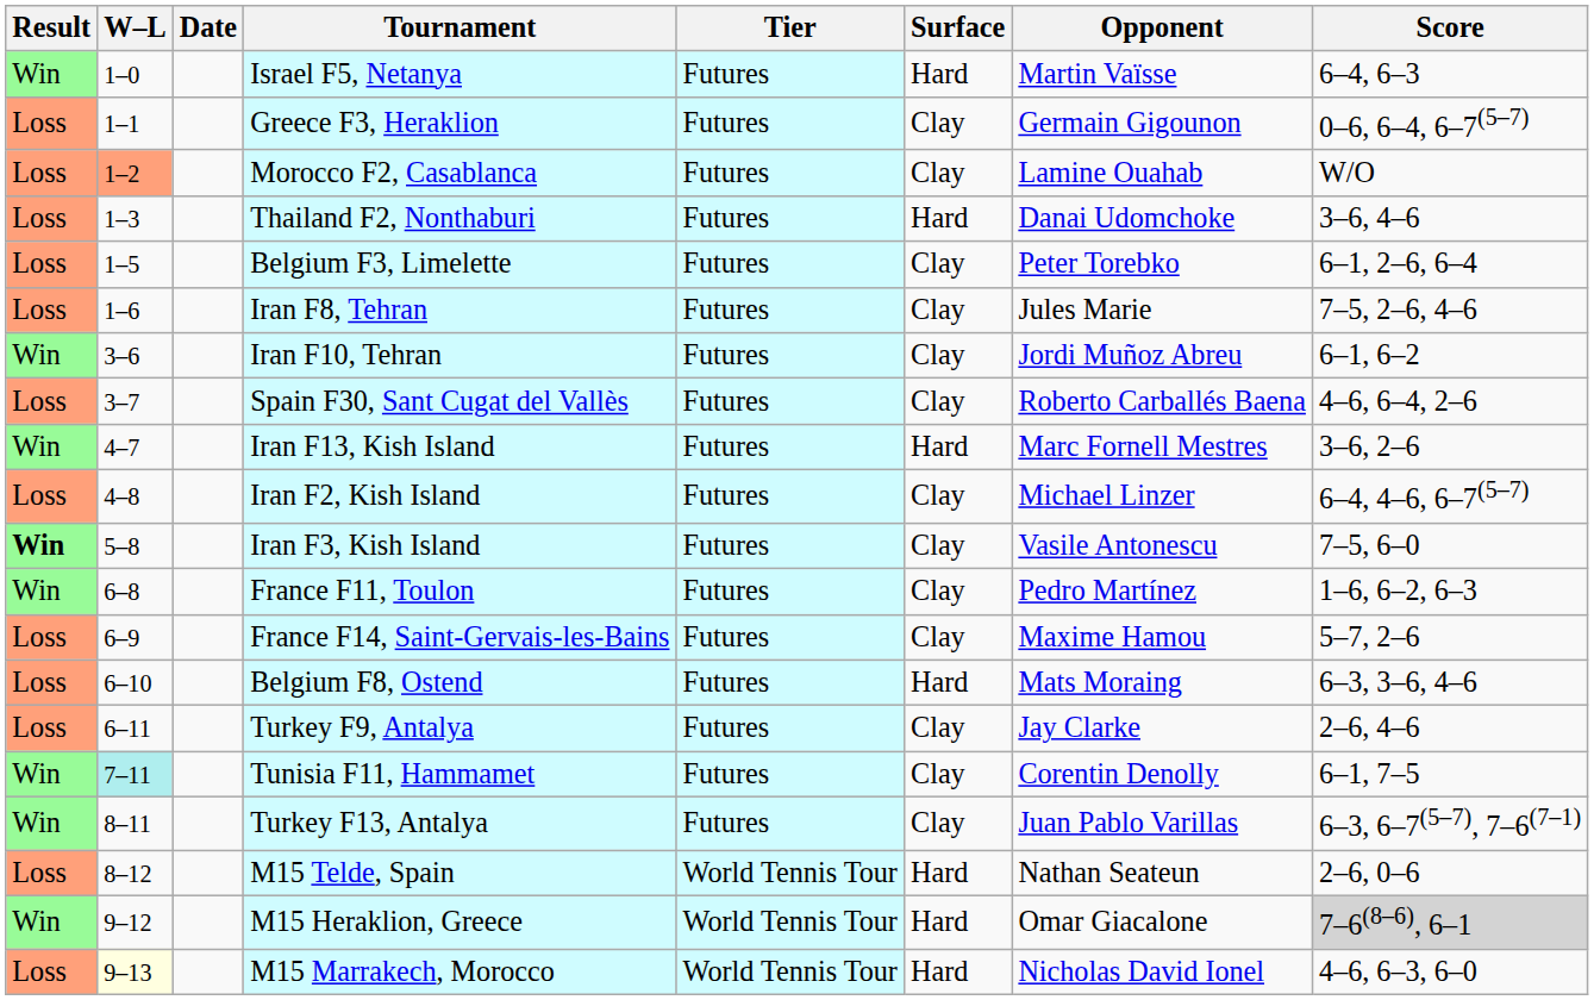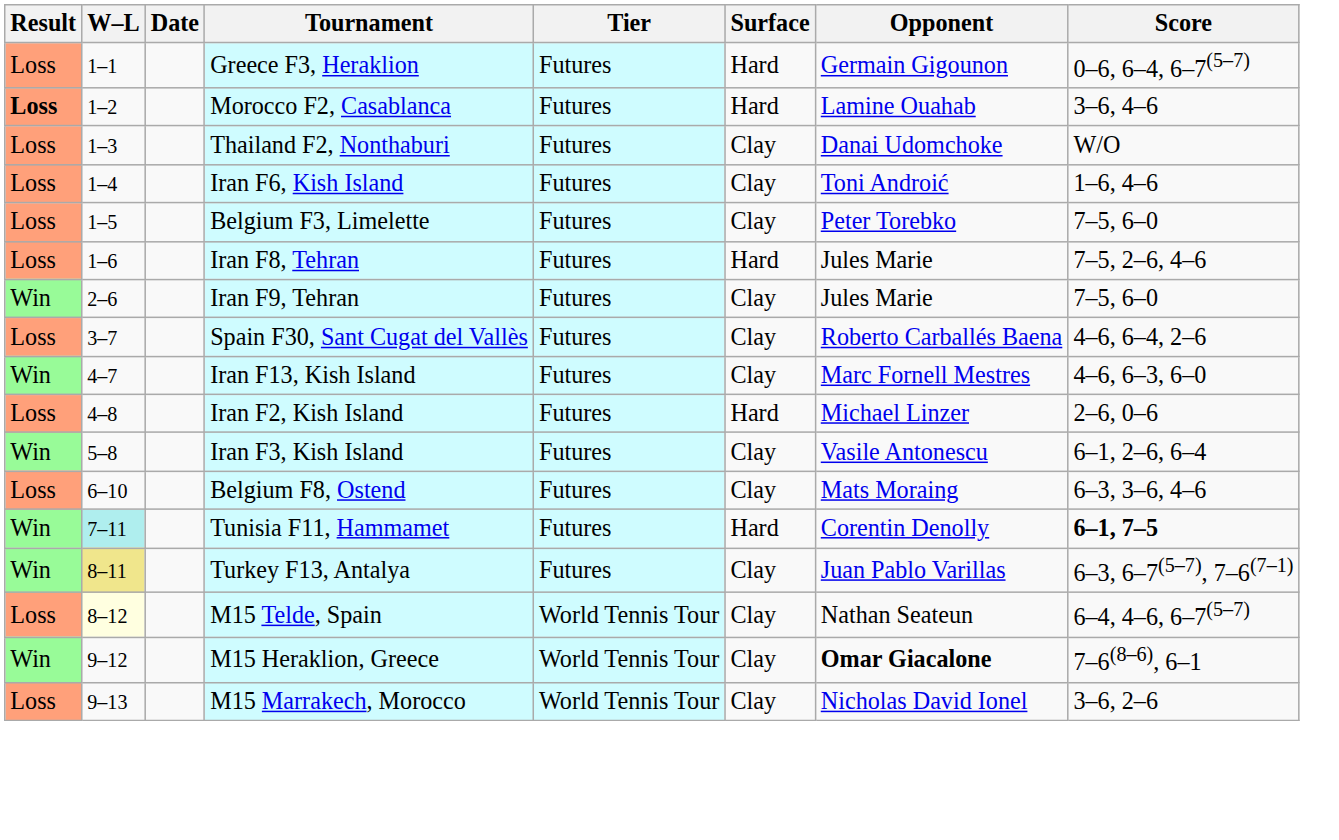 <table class="sortable wikitable">
 <tr>
 <th>Result</th>
 <th class="unsortable">W–L</th>
 <th>Date</th>
 <th>Tournament</th>
 <th>Tier</th>
 <th>Surface</th>
 <th>Opponent</th>
 <th class="unsortable">Score</th>
 </tr>
 <tr>
-<td bgcolor=98FB98>Win</td>
-<td><small>1–0</small></td>
-<td></td>
-<td style="background:#cffcff;">Israel F5, <a href='#'>Netanya</a></td>
-<td style="background:#cffcff;">Futures</td>
-<td>Hard</td>
-<td> <a href='#'>Martin Vaïsse</a></td>
-<td>6–4, 6–3</td>
-</tr>
-<tr>
 <td bgcolor=FFA07A>Loss</td>
 <td><small>1–1</small></td>
 <td></td>
 <td style="background:#cffcff;">Greece F3, <a href='#'>Heraklion</a></td>
 <td style="background:#cffcff;">Futures</td>
-<td>Clay</td>
+<td>Hard</td>
 <td> <a href='#'>Germain Gigounon</a></td>
 <td>0–6, 6–4, 6–7<sup>(5–7)</sup></td>
 </tr>
 <tr>
-<td bgcolor=FFA07A>Loss</td>
-<td style="background: lightsalmon;"><small>1–2</small></td>
+<td bgcolor=FFA07A><strong>Loss</strong></td>
+<td><small>1–2</small></td>
 <td></td>
 <td style="background:#cffcff;">Morocco F2, <a href='#'>Casablanca</a></td>
 <td style="background:#cffcff;">Futures</td>
-<td>Clay</td>
+<td>Hard</td>
 <td> <a href='#'>Lamine Ouahab</a></td>
-<td>W/O</td>
+<td>3–6, 4–6</td>
 </tr>
 <tr>
 <td bgcolor=FFA07A>Loss</td>
 <td><small>1–3</small></td>
 <td></td>
 <td style="background:#cffcff;">Thailand F2, <a href='#'>Nonthaburi</a></td>
 <td style="background:#cffcff;">Futures</td>
-<td>Hard</td>
+<td>Clay</td>
 <td> <a href='#'>Danai Udomchoke</a></td>
-<td>3–6, 4–6</td>
+<td>W/O</td>
+</tr>
+<tr>
+<td bgcolor=FFA07A>Loss</td>
+<td><small>1–4</small></td>
+<td></td>
+<td style="background:#cffcff;">Iran F6, <a href='#'>Kish Island</a></td>
+<td style="background:#cffcff;">Futures</td>
+<td>Clay</td>
+<td> <a href='#'>Toni Androić</a></td>
+<td>1–6, 4–6</td>
 </tr>
 <tr>
 <td bgcolor=FFA07A>Loss</td>
 <td><small>1–5</small></td>
 <td></td>
 <td style="background:#cffcff;">Belgium F3, Limelette</td>
 <td style="background:#cffcff;">Futures</td>
 <td>Clay</td>
 <td> <a href='#'>Peter Torebko</a></td>
-<td>6–1, 2–6, 6–4</td>
+<td>7–5, 6–0</td>
 </tr>
 <tr>
 <td bgcolor=FFA07A>Loss</td>
 <td><small>1–6</small></td>
 <td></td>
 <td style="background:#cffcff;">Iran F8, <a href='#'>Tehran</a></td>
 <td style="background:#cffcff;">Futures</td>
-<td>Clay</td>
+<td>Hard</td>
 <td> Jules Marie</td>
 <td>7–5, 2–6, 4–6</td>
 </tr>
 <tr>
 <td bgcolor=98FB98>Win</td>
-<td><small>3–6</small></td>
+<td><small>2–6</small></td>
 <td></td>
-<td style="background:#cffcff;">Iran F10, Tehran</td>
+<td style="background:#cffcff;">Iran F9, Tehran</td>
 <td style="background:#cffcff;">Futures</td>
 <td>Clay</td>
-<td> <a href='#'>Jordi Muñoz Abreu</a></td>
-<td>6–1, 6–2</td>
+<td> Jules Marie</td>
+<td>7–5, 6–0</td>
 </tr>
 <tr>
 <td bgcolor=FFA07A>Loss</td>
 <td><small>3–7</small></td>
 <td></td>
 <td style="background:#cffcff;">Spain F30, <a href='#'>Sant Cugat del Vallès</a></td>
 <td style="background:#cffcff;">Futures</td>
 <td>Clay</td>
 <td> <a href='#'>Roberto Carballés Baena</a></td>
 <td>4–6, 6–4, 2–6</td>
 </tr>
 <tr>
 <td bgcolor=98FB98>Win</td>
 <td><small>4–7</small></td>
 <td></td>
 <td style="background:#cffcff;">Iran F13, Kish Island</td>
 <td style="background:#cffcff;">Futures</td>
-<td>Hard</td>
+<td>Clay</td>
 <td> <a href='#'>Marc Fornell Mestres</a></td>
-<td>3–6, 2–6</td>
+<td>4–6, 6–3, 6–0</td>
 </tr>
 <tr>
 <td bgcolor=FFA07A>Loss</td>
 <td><small>4–8</small></td>
 <td></td>
 <td style="background:#cffcff;">Iran F2, Kish Island</td>
 <td style="background:#cffcff;">Futures</td>
-<td>Clay</td>
+<td>Hard</td>
 <td> <a href='#'>Michael Linzer</a></td>
-<td>6–4, 4–6, 6–7<sup>(5–7)</sup></td>
+<td>2–6, 0–6</td>
 </tr>
 <tr>
-<td bgcolor=98FB98><strong>Win</strong></td>
+<td bgcolor=98FB98>Win</td>
 <td><small>5–8</small></td>
 <td></td>
 <td style="background:#cffcff;">Iran F3, Kish Island</td>
 <td style="background:#cffcff;">Futures</td>
 <td>Clay</td>
 <td> <a href='#'>Vasile Antonescu</a></td>
-<td>7–5, 6–0</td>
-</tr>
-<tr>
-<td bgcolor=98FB98>Win</td>
-<td><small>6–8</small></td>
-<td></td>
-<td style="background:#cffcff;">France F11, <a href='#'>Toulon</a></td>
-<td style="background:#cffcff;">Futures</td>
-<td>Clay</td>
-<td> <a href='#'>Pedro Martínez</a></td>
-<td>1–6, 6–2, 6–3</td>
-</tr>
-<tr>
-<td bgcolor=FFA07A>Loss</td>
-<td><small>6–9</small></td>
-<td></td>
-<td style="background:#cffcff;">France F14, <a href='#'>Saint-Gervais-les-Bains</a></td>
-<td style="background:#cffcff;">Futures</td>
-<td>Clay</td>
-<td> <a href='#'>Maxime Hamou</a></td>
-<td>5–7, 2–6</td>
+<td>6–1, 2–6, 6–4</td>
 </tr>
 <tr>
 <td bgcolor=FFA07A>Loss</td>
 <td><small>6–10</small></td>
 <td></td>
 <td style="background:#cffcff;">Belgium F8, <a href='#'>Ostend</a></td>
 <td style="background:#cffcff;">Futures</td>
-<td>Hard</td>
+<td>Clay</td>
 <td> <a href='#'>Mats Moraing</a></td>
 <td>6–3, 3–6, 4–6</td>
-</tr>
-<tr>
-<td bgcolor=FFA07A>Loss</td>
-<td><small>6–11</small></td>
-<td></td>
-<td style="background:#cffcff;">Turkey F9, <a href='#'>Antalya</a></td>
-<td style="background:#cffcff;">Futures</td>
-<td>Clay</td>
-<td> <a href='#'>Jay Clarke</a></td>
-<td>2–6, 4–6</td>
 </tr>
 <tr>
 <td bgcolor=98FB98>Win</td>
 <td style="background: paleturquoise;"><small>7–11</small></td>
 <td></td>
 <td style="background:#cffcff;">Tunisia F11, <a href='#'>Hammamet</a></td>
 <td style="background:#cffcff;">Futures</td>
-<td>Clay</td>
+<td>Hard</td>
 <td> <a href='#'>Corentin Denolly</a></td>
-<td>6–1, 7–5</td>
+<td><strong>6–1, 7–5</strong></td>
 </tr>
 <tr>
 <td bgcolor=98FB98>Win</td>
-<td><small>8–11</small></td>
+<td style="background: khaki;"><small>8–11</small></td>
 <td></td>
 <td style="background:#cffcff;">Turkey F13, Antalya</td>
 <td style="background:#cffcff;">Futures</td>
 <td>Clay</td>
 <td> <a href='#'>Juan Pablo Varillas</a></td>
 <td>6–3, 6–7<sup>(5–7)</sup>, 7–6<sup>(7–1)</sup></td>
 </tr>
 <tr>
 <td bgcolor=FFA07A>Loss</td>
-<td><small>8–12</small></td>
+<td style="background: lightyellow;"><small>8–12</small></td>
 <td></td>
 <td style="background:#cffcff;">M15 <a href='#'>Telde</a>, Spain</td>
 <td style="background:#cffcff;">World Tennis Tour</td>
-<td>Hard</td>
+<td>Clay</td>
 <td> Nathan Seateun</td>
-<td>2–6, 0–6</td>
+<td>6–4, 4–6, 6–7<sup>(5–7)</sup></td>
 </tr>
 <tr>
 <td bgcolor=98FB98>Win</td>
 <td><small>9–12</small></td>
 <td></td>
 <td style="background:#cffcff;">M15 Heraklion, Greece</td>
 <td style="background:#cffcff;">World Tennis Tour</td>
-<td>Hard</td>
-<td> Omar Giacalone</td>
-<td style="background: lightgrey;">7–6<sup>(8–6)</sup>, 6–1</td>
+<td>Clay</td>
+<td><strong> Omar Giacalone</strong></td>
+<td>7–6<sup>(8–6)</sup>, 6–1</td>
 </tr>
 <tr>
 <td bgcolor=FFA07A>Loss</td>
-<td style="background: lightyellow;"><small>9–13</small></td>
+<td><small>9–13</small></td>
 <td></td>
 <td style="background:#cffcff;">M15 <a href='#'>Marrakech</a>, Morocco</td>
 <td style="background:#cffcff;">World Tennis Tour</td>
-<td>Hard</td>
+<td>Clay</td>
 <td> <a href='#'>Nicholas David Ionel</a></td>
-<td>4–6, 6–3, 6–0</td>
+<td>3–6, 2–6</td>
 </tr>
 </table>
